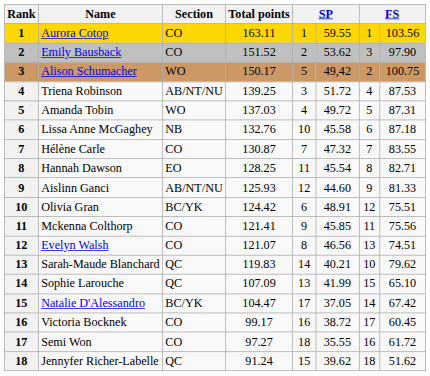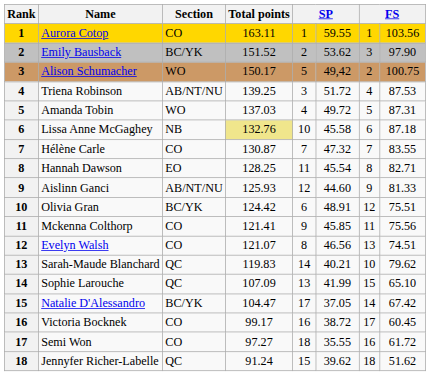 <table class="wikitable sortable">
 <tr>
 <th>Rank</th>
 <th>Name</th>
 <th>Section</th>
 <th>Total points</th>
 <th colspan="2" width="80px"><a href='#'>SP</a></th>
 <th colspan="2" width="80px"><a href='#'>FS</a></th>
 </tr>
 <tr bgcolor="gold">
 <td align="center"><strong>1</strong></td>
 <td><a href='#'>Aurora Cotop</a></td>
 <td>CO</td>
 <td align="center">163.11</td>
 <td align="center">1</td>
 <td align="center">59.55</td>
 <td align="center">1</td>
 <td align="center">103.56</td>
 </tr>
 <tr bgcolor="silver">
 <td align="center"><strong>2</strong></td>
 <td><a href='#'>Emily Bausback</a></td>
-<td>CO</td>
+<td>BC/YK</td>
 <td align="center">151.52</td>
 <td align="center">2</td>
 <td align="center">53.62</td>
 <td align="center">3</td>
 <td align="center">97.90</td>
 </tr>
 <tr bgcolor="cc9966">
 <td align="center"><strong>3</strong></td>
 <td><a href='#'>Alison Schumacher</a></td>
 <td>WO</td>
 <td align="center">150.17</td>
 <td align="center">5</td>
 <td align="center">49,42</td>
 <td align="center">2</td>
 <td align="center">100.75</td>
 </tr>
 <tr>
 <th>4</th>
 <td>Triena Robinson</td>
 <td>AB/NT/NU</td>
 <td align="center">139.25</td>
 <td align="center">3</td>
 <td align="center">51.72</td>
 <td align="center">4</td>
 <td align="center">87.53</td>
 </tr>
 <tr>
 <th>5</th>
 <td>Amanda Tobin</td>
 <td>WO</td>
 <td align="center">137.03</td>
 <td align="center">4</td>
 <td align="center">49.72</td>
 <td align="center">5</td>
 <td align="center">87.31</td>
 </tr>
 <tr>
 <th>6</th>
 <td>Lissa Anne McGaghey</td>
 <td>NB</td>
-<td align="center">132.76</td>
+<td align="center" style="background: khaki;">132.76</td>
 <td align="center">10</td>
 <td align="center">45.58</td>
 <td align="center">6</td>
 <td align="center">87.18</td>
 </tr>
 <tr>
 <th>7</th>
 <td>Hélène Carle</td>
 <td>CO</td>
 <td align="center">130.87</td>
 <td align="center">7</td>
 <td align="center">47.32</td>
 <td align="center">7</td>
 <td align="center">83.55</td>
 </tr>
 <tr>
 <th>8</th>
 <td>Hannah Dawson</td>
 <td>EO</td>
 <td align="center">128.25</td>
 <td align="center">11</td>
 <td align="center">45.54</td>
 <td align="center">8</td>
 <td align="center">82.71</td>
 </tr>
 <tr>
 <th>9</th>
 <td>Aislinn Ganci</td>
 <td>AB/NT/NU</td>
 <td align="center">125.93</td>
 <td align="center">12</td>
 <td align="center">44.60</td>
 <td align="center">9</td>
 <td align="center">81.33</td>
 </tr>
 <tr>
 <th>10</th>
 <td>Olivia Gran</td>
 <td>BC/YK</td>
 <td align="center">124.42</td>
 <td align="center">6</td>
 <td align="center">48.91</td>
 <td align="center">12</td>
 <td align="center">75.51</td>
 </tr>
 <tr>
 <th>11</th>
 <td>Mckenna Colthorp</td>
 <td>CO</td>
 <td align="center">121.41</td>
 <td align="center">9</td>
 <td align="center">45.85</td>
 <td align="center">11</td>
 <td align="center">75.56</td>
 </tr>
 <tr>
 <th>12</th>
 <td><a href='#'>Evelyn Walsh</a></td>
 <td>CO</td>
 <td align="center">121.07</td>
 <td align="center">8</td>
 <td align="center">46.56</td>
 <td align="center">13</td>
 <td align="center">74.51</td>
 </tr>
 <tr>
 <th>13</th>
 <td>Sarah-Maude Blanchard</td>
 <td>QC</td>
 <td align="center">119.83</td>
 <td align="center">14</td>
 <td align="center">40.21</td>
 <td align="center">10</td>
 <td align="center">79.62</td>
 </tr>
 <tr>
 <th>14</th>
 <td>Sophie Larouche</td>
 <td>QC</td>
 <td align="center">107.09</td>
 <td align="center">13</td>
 <td align="center">41.99</td>
 <td align="center">15</td>
 <td align="center">65.10</td>
 </tr>
 <tr>
 <th>15</th>
 <td><a href='#'>Natalie D'Alessandro</a></td>
 <td>BC/YK</td>
 <td align="center">104.47</td>
 <td align="center">17</td>
 <td align="center">37.05</td>
 <td align="center">14</td>
 <td align="center">67.42</td>
 </tr>
 <tr>
 <th>16</th>
 <td>Victoria Bocknek</td>
 <td>CO</td>
 <td align="center">99.17</td>
 <td align="center">16</td>
 <td align="center">38.72</td>
 <td align="center">17</td>
 <td align="center">60.45</td>
 </tr>
 <tr>
 <th>17</th>
 <td>Semi Won</td>
 <td>CO</td>
 <td align="center">97.27</td>
 <td align="center">18</td>
 <td align="center">35.55</td>
 <td align="center">16</td>
 <td align="center">61.72</td>
 </tr>
 <tr>
 <th>18</th>
 <td>Jennyfer Richer-Labelle</td>
 <td>QC</td>
 <td align="center">91.24</td>
 <td align="center">15</td>
 <td align="center">39.62</td>
 <td align="center">18</td>
 <td align="center">51.62</td>
 </tr>
 </table>
